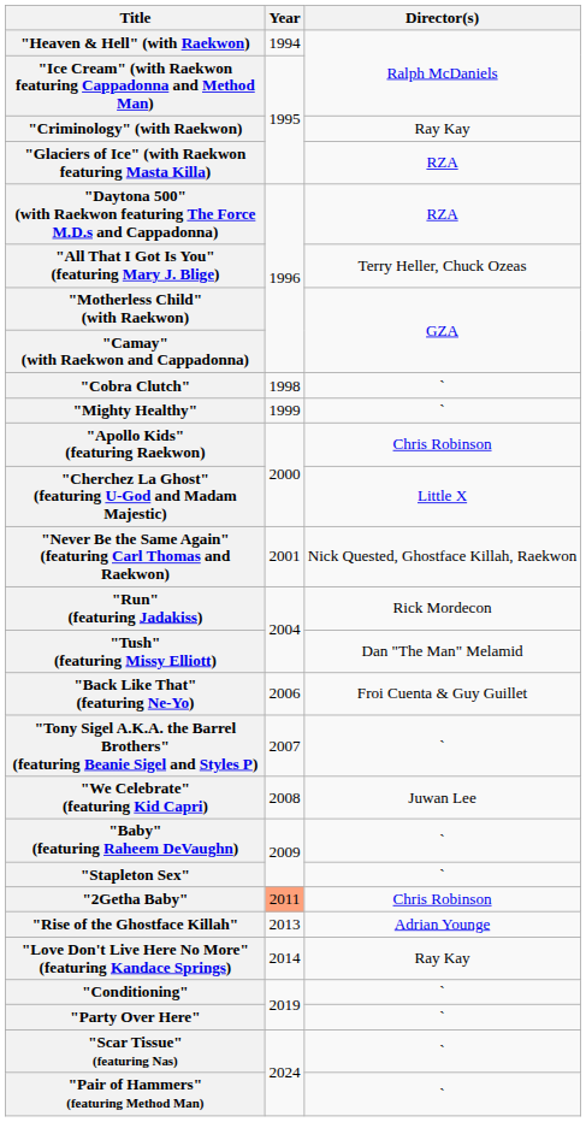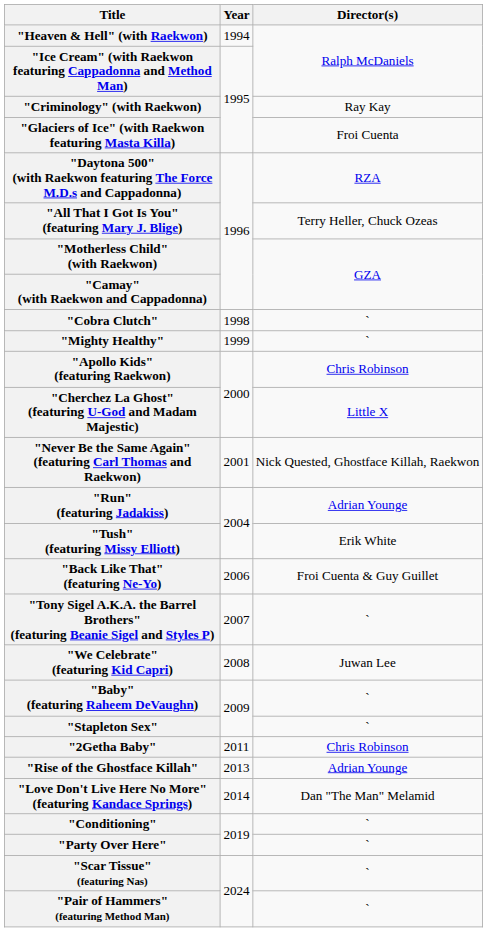 <table class="wikitable plainrowheaders" style="text-align:center;">
 <tr>
 <th scope="col" style="width:16em;">Title</th>
 <th scope="col">Year</th>
 <th scope="col">Director(s)</th>
 </tr>
 <tr>
 <th scope="row">"Heaven & Hell" <span>(with <a href='#'>Raekwon</a>)</span></th>
 <td>1994</td>
 <td rowspan="2"><a href='#'>Ralph McDaniels</a></td>
 </tr>
 <tr>
 <th scope="row">"Ice Cream" <span>(with Raekwon featuring <a href='#'>Cappadonna</a> and <a href='#'>Method Man</a>)</span></th>
 <td rowspan="3">1995</td>
 </tr>
 <tr>
 <th scope="row">"Criminology" <span>(with Raekwon)</span></th>
 <td>Ray Kay</td>
 </tr>
 <tr>
 <th scope="row">"Glaciers of Ice" <span>(with Raekwon featuring <a href='#'>Masta Killa</a>)</span></th>
-<td><a href='#'>RZA</a></td>
+<td>Froi Cuenta</td>
 </tr>
 <tr>
 <th scope="row">"Daytona 500"<br><span>(with Raekwon featuring <a href='#'>The Force M.D.s</a> and Cappadonna)</span></th>
 <td rowspan="4">1996</td>
 <td><a href='#'>RZA</a></td>
 </tr>
 <tr>
 <th scope="row">"All That I Got Is You"<br><span>(featuring <a href='#'>Mary J. Blige</a>)</span></th>
 <td>Terry Heller, Chuck Ozeas</td>
 </tr>
 <tr>
 <th scope="row">"Motherless Child"<br><span>(with Raekwon)</span></th>
 <td rowspan="2"><a href='#'>GZA</a></td>
 </tr>
 <tr>
 <th scope="row">"Camay"<br><span>(with Raekwon and Cappadonna)</span></th>
 </tr>
 <tr>
 <th scope="row">"Cobra Clutch"</th>
 <td>1998</td>
 <td>`</td>
 </tr>
 <tr>
 <th scope="row">"Mighty Healthy"</th>
 <td>1999</td>
 <td>`</td>
 </tr>
 <tr>
 <th scope="row">"Apollo Kids"<br><span>(featuring Raekwon)</span></th>
 <td rowspan="2">2000</td>
 <td><a href='#'>Chris Robinson</a></td>
 </tr>
 <tr>
 <th scope="row">"Cherchez La Ghost"<br><span>(featuring <a href='#'>U-God</a> and Madam Majestic)</span></th>
 <td><a href='#'>Little X</a></td>
 </tr>
 <tr>
 <th scope="row">"Never Be the Same Again"<br><span>(featuring <a href='#'>Carl Thomas</a> and Raekwon)</span></th>
 <td>2001</td>
 <td>Nick Quested, Ghostface Killah, Raekwon</td>
 </tr>
 <tr>
 <th scope="row">"Run"<br><span>(featuring <a href='#'>Jadakiss</a>)</span></th>
 <td rowspan="2">2004</td>
-<td>Rick Mordecon</td>
+<td><a href='#'>Adrian Younge</a></td>
 </tr>
 <tr>
 <th scope="row">"Tush"<br><span>(featuring <a href='#'>Missy Elliott</a>)</span></th>
-<td>Dan "The Man" Melamid</td>
+<td>Erik White</td>
 </tr>
 <tr>
 <th scope="row">"Back Like That"<br><span>(featuring <a href='#'>Ne-Yo</a>)</span></th>
 <td>2006</td>
 <td>Froi Cuenta & Guy Guillet</td>
 </tr>
 <tr>
 <th scope="row">"Tony Sigel A.K.A. the Barrel Brothers"<br><span>(featuring <a href='#'>Beanie Sigel</a> and <a href='#'>Styles P</a>)</span></th>
 <td>2007</td>
 <td>`</td>
 </tr>
 <tr>
 <th scope="row">"We Celebrate"<br><span>(featuring <a href='#'>Kid Capri</a>)</span></th>
 <td>2008</td>
 <td>Juwan Lee</td>
 </tr>
 <tr>
 <th scope="row">"Baby"<br><span>(featuring <a href='#'>Raheem DeVaughn</a>)</span></th>
 <td rowspan="2">2009</td>
 <td>`</td>
 </tr>
 <tr>
 <th scope="row">"Stapleton Sex"</th>
 <td>`</td>
 </tr>
 <tr>
 <th scope="row">"2Getha Baby"</th>
-<td style="background: lightsalmon;">2011</td>
+<td>2011</td>
 <td><a href='#'>Chris Robinson</a></td>
 </tr>
 <tr>
 <th scope="row">"Rise of the Ghostface Killah"</th>
 <td>2013</td>
 <td><a href='#'>Adrian Younge</a></td>
 </tr>
 <tr>
 <th scope="row">"Love Don't Live Here No More"<br><span>(featuring <a href='#'>Kandace Springs</a>)</span></th>
 <td>2014</td>
-<td>Ray Kay</td>
+<td>Dan "The Man" Melamid</td>
 </tr>
 <tr>
 <th>"Conditioning"</th>
 <td rowspan="2">2019</td>
 <td>`</td>
 </tr>
 <tr>
 <th>"Party Over Here"</th>
 <td>`</td>
 </tr>
 <tr>
 <th>"Scar Tissue"<br><small>(featuring Nas)</small></th>
 <td rowspan="2">2024</td>
 <td>`</td>
 </tr>
 <tr>
 <th>"Pair of Hammers"<br><small>(featuring Method Man)</small></th>
 <td>`</td>
 </tr>
 </table>
